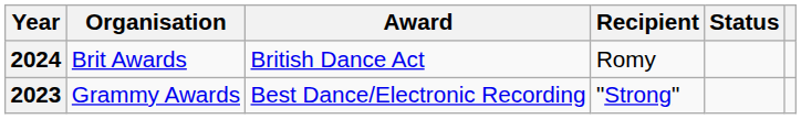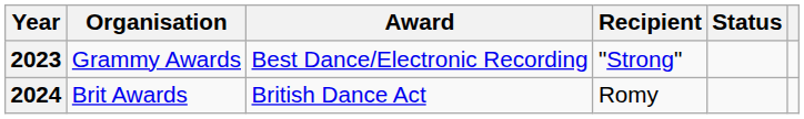 <table class="wikitable plainrowheaders">
 <tr>
 <th scope="col">Year</th>
 <th scope="col">Organisation</th>
 <th scope="col">Award</th>
 <th scope="col">Recipient</th>
 <th scope="col">Status</th>
 <th scope="col"></th>
 </tr>
 <tr>
+<th scope="row">2023</th>
+<td><a href='#'>Grammy Awards</a></td>
+<td><a href='#'>Best Dance/Electronic Recording</a></td>
+<td>"<a href='#'>Strong</a>"</td>
+<td></td>
+<td></td>
+</tr>
+<tr>
 <th scope="row">2024</th>
 <td><a href='#'>Brit Awards</a></td>
 <td><a href='#'>British Dance Act</a></td>
 <td>Romy</td>
 <td></td>
 <td></td>
 </tr>
-<tr>
-<th scope="row">2023</th>
-<td><a href='#'>Grammy Awards</a></td>
-<td><a href='#'>Best Dance/Electronic Recording</a></td>
-<td>"<a href='#'>Strong</a>"</td>
-<td></td>
-<td></td>
-</tr>
 </table>
